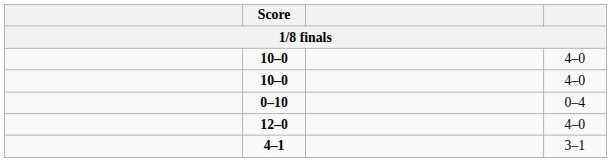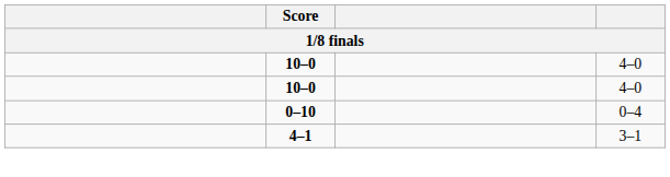 <table class="wikitable" style="text-align: left;">
 <tr>
 <th align="right" width="270"></th>
 <th width="65">Score</th>
 <th align="left" width="270"></th>
 <th width="65"></th>
 </tr>
 <tr>
 <th colspan=4>1/8 finals</th>
 </tr>
 <tr>
 <td><strong></strong></td>
 <td align="center"><strong>10–0</strong></td>
 <td></td>
 <td align=center>4–0 <strong></strong></td>
 </tr>
 <tr>
 <td><strong></strong></td>
 <td align="center"><strong>10–0</strong></td>
 <td></td>
 <td align=center>4–0 <strong></strong></td>
 </tr>
 <tr>
 <td></td>
 <td align="center"><strong>0–10</strong></td>
 <td><strong></strong></td>
 <td align=center>0–4 <strong></strong></td>
 </tr>
 <tr>
 <td><strong></strong></td>
-<td align="center"><strong>12–0</strong></td>
-<td></td>
-<td align=center>4–0 <strong></strong></td>
-</tr>
-<tr>
-<td><strong></strong></td>
 <td align="center"><strong>4–1</strong></td>
 <td></td>
 <td align=center>3–1 <strong></strong></td>
 </tr>
 </table>
